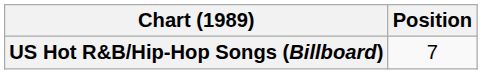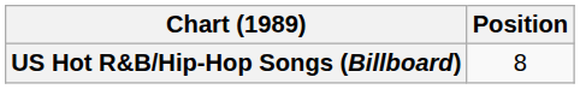 <table class="wikitable plainrowheaders" style="text-align:center">
 <tr>
 <th scope="col">Chart (1989)</th>
 <th scope="col">Position</th>
 </tr>
 <tr>
 <th scope="row">US Hot R&B/Hip-Hop Songs (<em>Billboard</em>)</th>
-<td>7</td>
+<td>8</td>
 </tr>
 </table>
